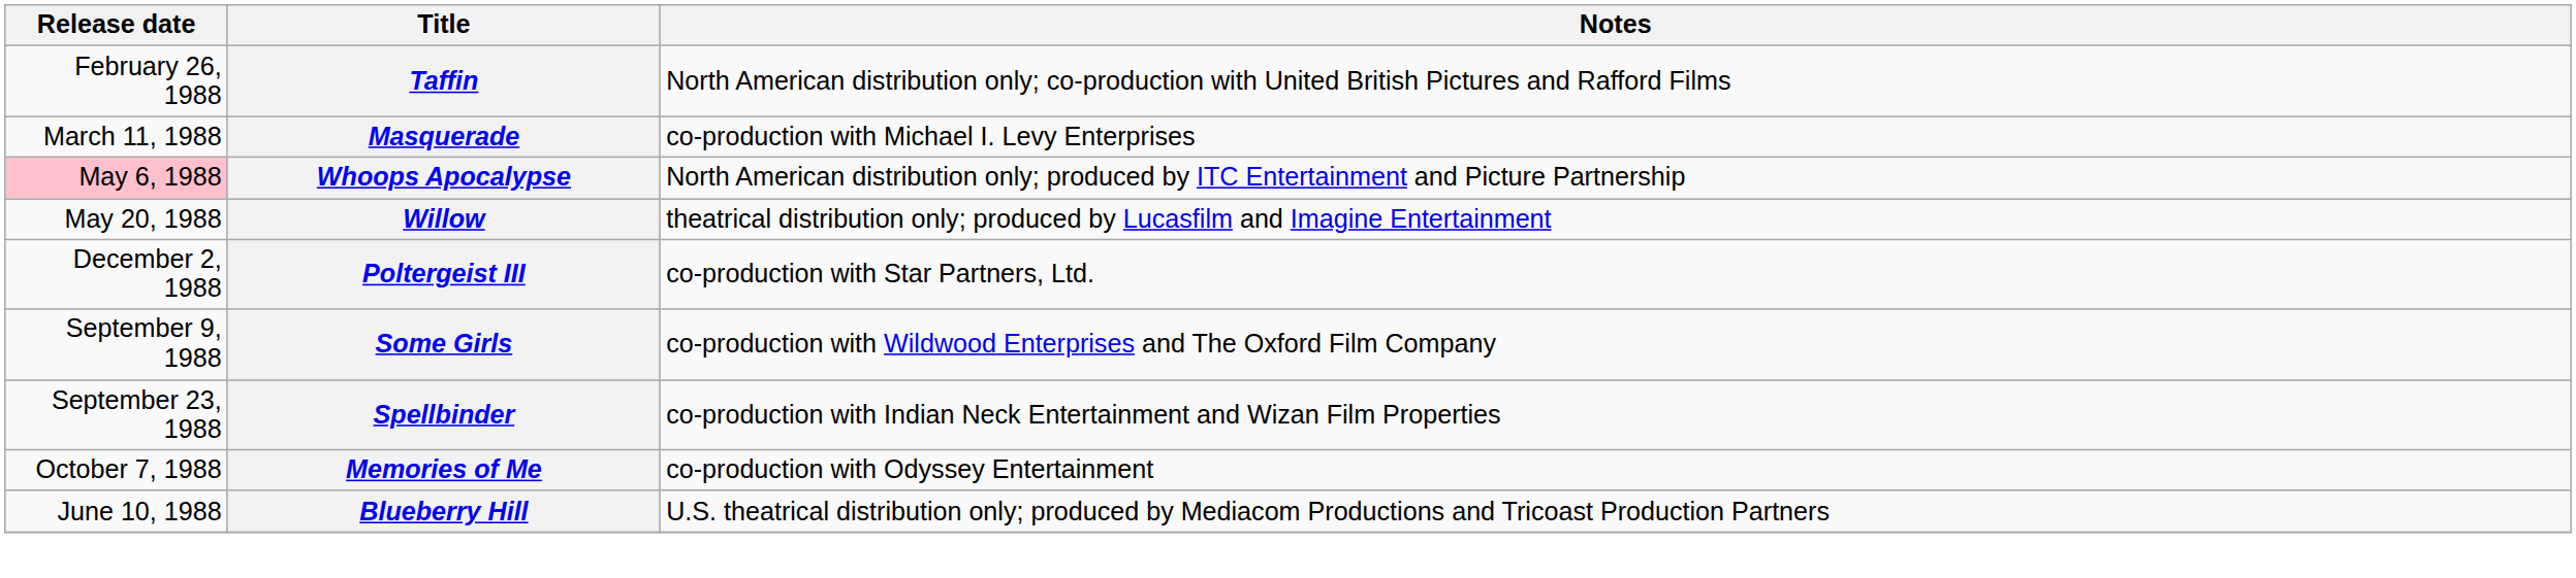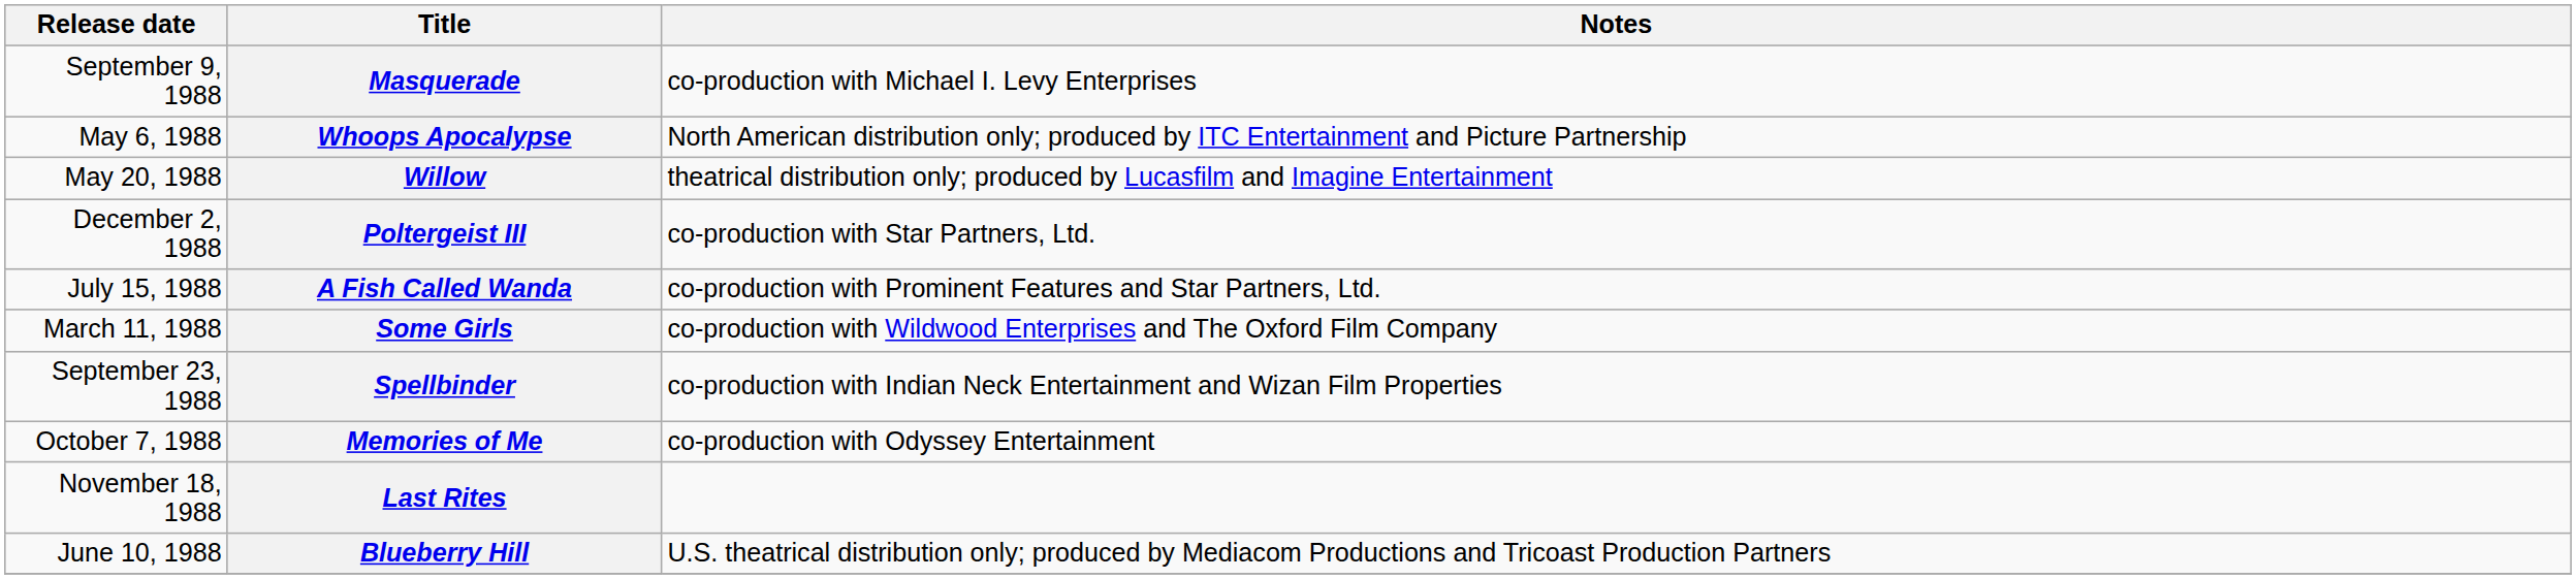 <table class="wikitable sortable" style="width:100%;">
 <tr>
 <th scope="col" style="width:130px;">Release date</th>
 <th>Title</th>
 <th>Notes</th>
 </tr>
 <tr>
-<td style="text-align:right;">February 26, 1988</td>
-<th scope="row"><em><a href='#'>Taffin</a></em></th>
-<td>North American distribution only; co-production with United British Pictures and Rafford Films</td>
-</tr>
-<tr>
-<td style="text-align:right;">March 11, 1988</td>
+<td style="text-align:right;">September 9, 1988</td>
 <th scope="row"><em><a href='#'>Masquerade</a></em></th>
 <td>co-production with Michael I. Levy Enterprises</td>
 </tr>
 <tr>
-<td style="background: pink; text-align:right;">May 6, 1988</td>
+<td style="text-align:right;">May 6, 1988</td>
 <th scope="row"><em><a href='#'>Whoops Apocalypse</a></em></th>
 <td>North American distribution only; produced by <a href='#'>ITC Entertainment</a> and Picture Partnership</td>
 </tr>
 <tr>
 <td style="text-align:right;">May 20, 1988</td>
 <th scope="row"><em><a href='#'>Willow</a></em></th>
 <td>theatrical distribution only; produced by <a href='#'>Lucasfilm</a> and <a href='#'>Imagine Entertainment</a></td>
 </tr>
 <tr>
 <td style="text-align:right;">December 2, 1988</td>
 <th scope="row"><em><a href='#'>Poltergeist III</a></em></th>
 <td>co-production with Star Partners, Ltd.</td>
 </tr>
 <tr>
-<td style="text-align:right;">September 9, 1988</td>
+<td style="text-align:right;">July 15, 1988</td>
+<th scope="row"><em><a href='#'>A Fish Called Wanda</a></em></th>
+<td>co-production with Prominent Features and Star Partners, Ltd.</td>
+</tr>
+<tr>
+<td style="text-align:right;">March 11, 1988</td>
 <th scope="row"><em><a href='#'>Some Girls</a></em></th>
 <td>co-production with <a href='#'>Wildwood Enterprises</a> and The Oxford Film Company</td>
 </tr>
 <tr>
 <td style="text-align:right;">September 23, 1988</td>
 <th scope="row"><em><a href='#'>Spellbinder</a></em></th>
 <td>co-production with Indian Neck Entertainment and Wizan Film Properties</td>
 </tr>
 <tr>
 <td style="text-align:right;">October 7, 1988</td>
 <th scope="row"><em><a href='#'>Memories of Me</a></em></th>
 <td>co-production with Odyssey Entertainment</td>
 </tr>
 <tr>
+<td style="text-align:right;">November 18, 1988</td>
+<th scope="row"><em><a href='#'>Last Rites</a></em></th>
+<td></td>
+</tr>
+<tr>
 <td style="text-align:right;">June 10, 1988</td>
 <th scope="row"><em><a href='#'>Blueberry Hill</a></em></th>
 <td>U.S. theatrical distribution only; produced by Mediacom Productions and Tricoast Production Partners</td>
 </tr>
 <tr>
 </tr>
 </table>
